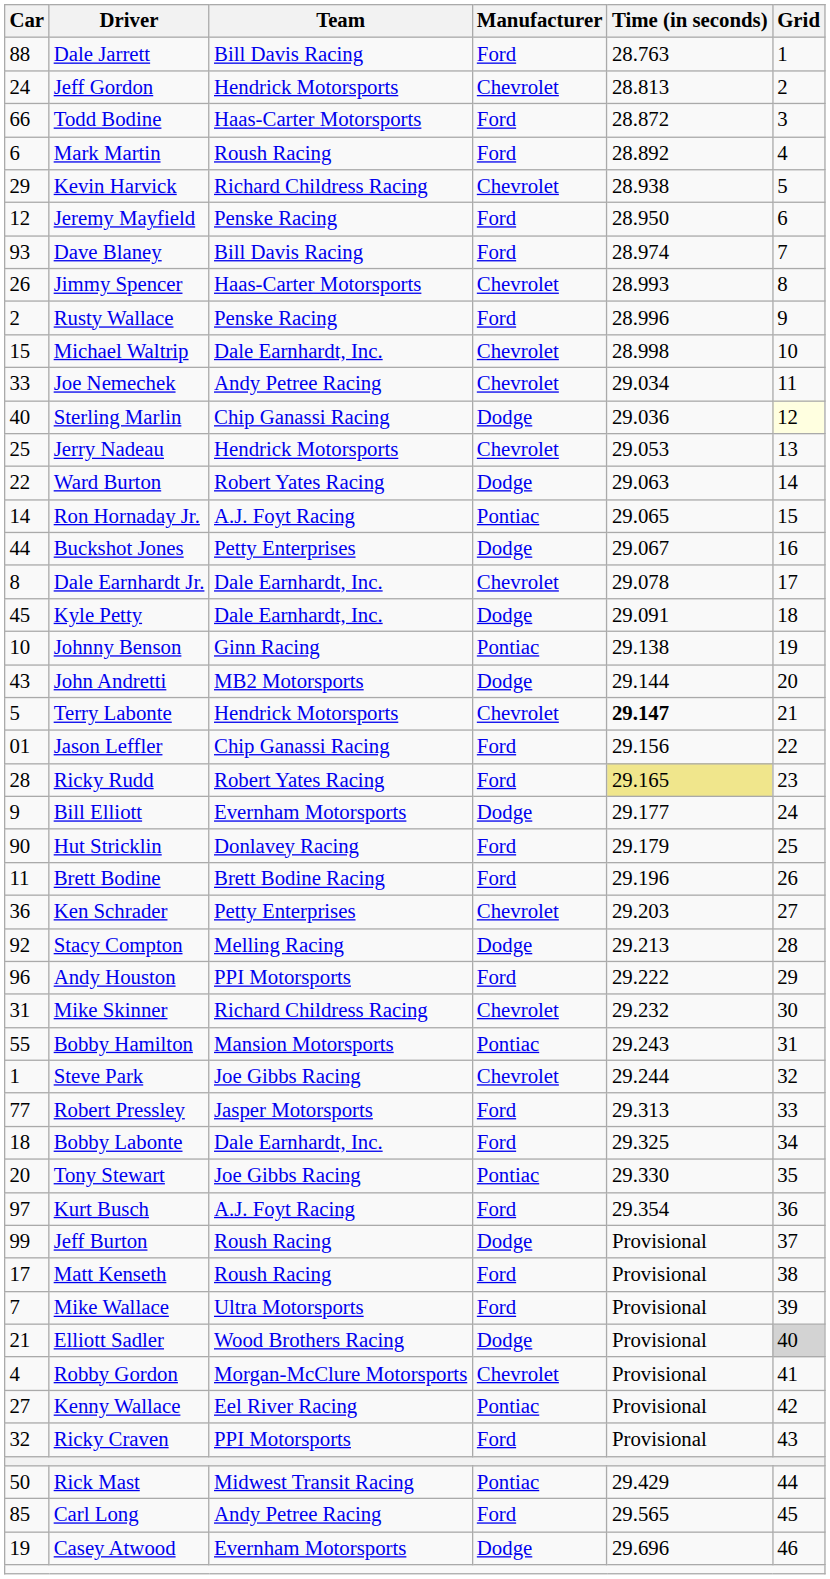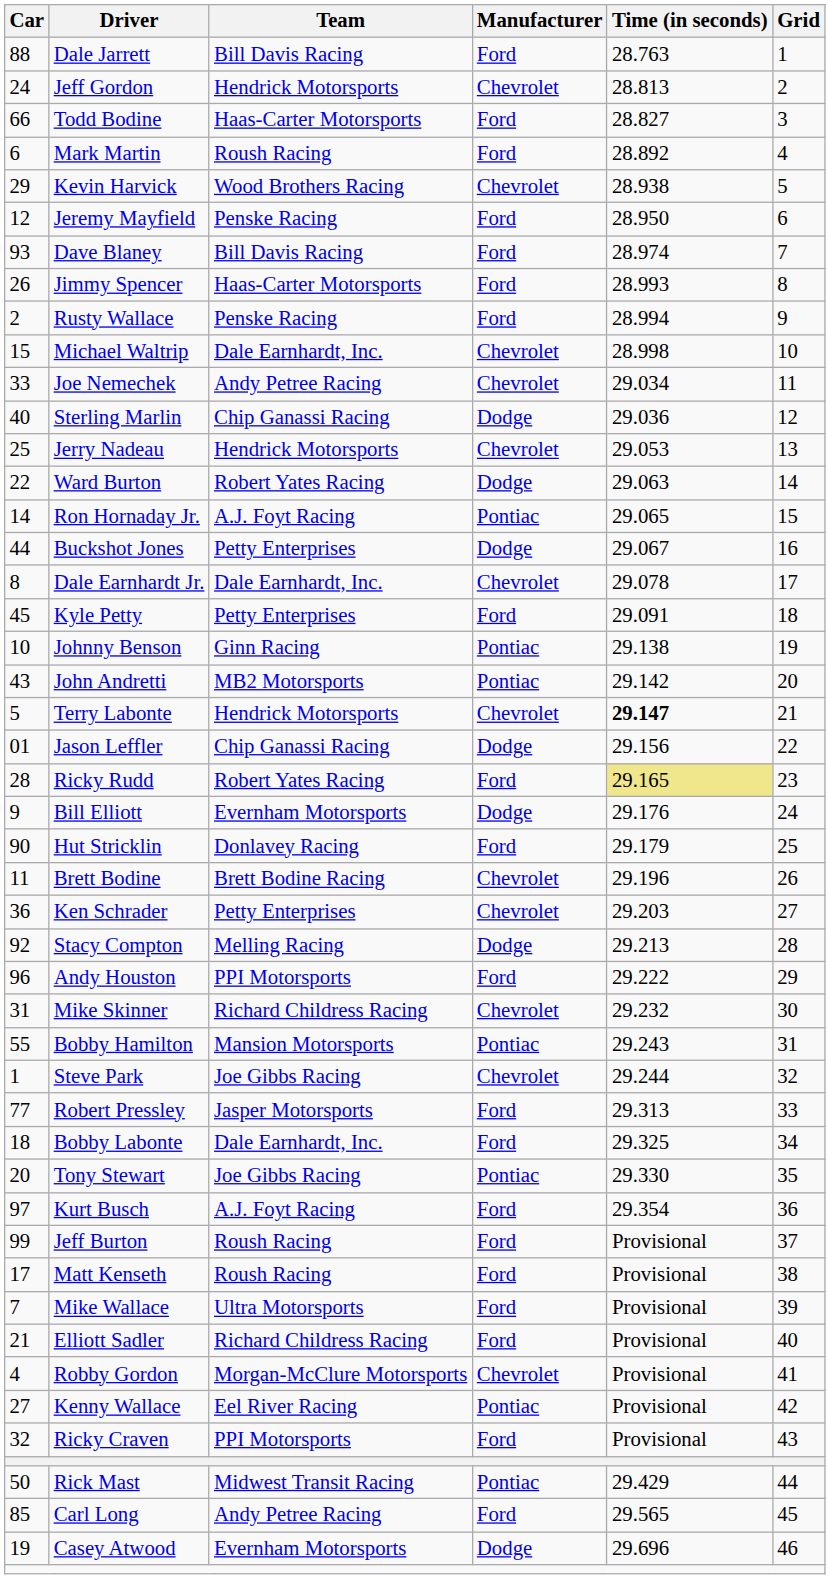 <table class="wikitable">
 <tr>
 <th>Car</th>
 <th>Driver</th>
 <th>Team</th>
 <th>Manufacturer</th>
 <th>Time (in seconds)</th>
 <th>Grid</th>
 </tr>
 <tr>
 <td>88</td>
 <td><a href='#'>Dale Jarrett</a></td>
 <td><a href='#'>Bill Davis Racing</a></td>
 <td><a href='#'>Ford</a></td>
 <td>28.763</td>
 <td>1</td>
 </tr>
 <tr>
 <td>24</td>
 <td><a href='#'>Jeff Gordon</a></td>
 <td><a href='#'>Hendrick Motorsports</a></td>
 <td><a href='#'>Chevrolet</a></td>
 <td>28.813</td>
 <td>2</td>
 </tr>
 <tr>
 <td>66</td>
 <td><a href='#'>Todd Bodine</a></td>
 <td><a href='#'>Haas-Carter Motorsports</a></td>
 <td><a href='#'>Ford</a></td>
-<td>28.872</td>
+<td>28.827</td>
 <td>3</td>
 </tr>
 <tr>
 <td>6</td>
 <td><a href='#'>Mark Martin</a></td>
 <td><a href='#'>Roush Racing</a></td>
 <td><a href='#'>Ford</a></td>
 <td>28.892</td>
 <td>4</td>
 </tr>
 <tr>
 <td>29</td>
 <td><a href='#'>Kevin Harvick</a></td>
-<td><a href='#'>Richard Childress Racing</a></td>
+<td><a href='#'>Wood Brothers Racing</a></td>
 <td><a href='#'>Chevrolet</a></td>
 <td>28.938</td>
 <td>5</td>
 </tr>
 <tr>
 <td>12</td>
 <td><a href='#'>Jeremy Mayfield</a></td>
 <td><a href='#'>Penske Racing</a></td>
 <td><a href='#'>Ford</a></td>
 <td>28.950</td>
 <td>6</td>
 </tr>
 <tr>
 <td>93</td>
 <td><a href='#'>Dave Blaney</a></td>
 <td><a href='#'>Bill Davis Racing</a></td>
 <td><a href='#'>Ford</a></td>
 <td>28.974</td>
 <td>7</td>
 </tr>
 <tr>
 <td>26</td>
 <td><a href='#'>Jimmy Spencer</a></td>
 <td><a href='#'>Haas-Carter Motorsports</a></td>
-<td><a href='#'>Chevrolet</a></td>
+<td><a href='#'>Ford</a></td>
 <td>28.993</td>
 <td>8</td>
 </tr>
 <tr>
 <td>2</td>
 <td><a href='#'>Rusty Wallace</a></td>
 <td><a href='#'>Penske Racing</a></td>
 <td><a href='#'>Ford</a></td>
-<td>28.996</td>
+<td>28.994</td>
 <td>9</td>
 </tr>
 <tr>
 <td>15</td>
 <td><a href='#'>Michael Waltrip</a></td>
 <td><a href='#'>Dale Earnhardt, Inc.</a></td>
 <td><a href='#'>Chevrolet</a></td>
 <td>28.998</td>
 <td>10</td>
 </tr>
 <tr>
 <td>33</td>
 <td><a href='#'>Joe Nemechek</a></td>
 <td><a href='#'>Andy Petree Racing</a></td>
 <td><a href='#'>Chevrolet</a></td>
 <td>29.034</td>
 <td>11</td>
 </tr>
 <tr>
 <td>40</td>
 <td><a href='#'>Sterling Marlin</a></td>
 <td><a href='#'>Chip Ganassi Racing</a></td>
 <td><a href='#'>Dodge</a></td>
 <td>29.036</td>
-<td style="background: lightyellow;">12</td>
+<td>12</td>
 </tr>
 <tr>
 <td>25</td>
 <td><a href='#'>Jerry Nadeau</a></td>
 <td><a href='#'>Hendrick Motorsports</a></td>
 <td><a href='#'>Chevrolet</a></td>
 <td>29.053</td>
 <td>13</td>
 </tr>
 <tr>
 <td>22</td>
 <td><a href='#'>Ward Burton</a></td>
 <td><a href='#'>Robert Yates Racing</a></td>
 <td><a href='#'>Dodge</a></td>
 <td>29.063</td>
 <td>14</td>
 </tr>
 <tr>
 <td>14</td>
 <td><a href='#'>Ron Hornaday Jr.</a></td>
 <td><a href='#'>A.J. Foyt Racing</a></td>
 <td><a href='#'>Pontiac</a></td>
 <td>29.065</td>
 <td>15</td>
 </tr>
 <tr>
 <td>44</td>
 <td><a href='#'>Buckshot Jones</a></td>
 <td><a href='#'>Petty Enterprises</a></td>
 <td><a href='#'>Dodge</a></td>
 <td>29.067</td>
 <td>16</td>
 </tr>
 <tr>
 <td>8</td>
 <td><a href='#'>Dale Earnhardt Jr.</a></td>
 <td><a href='#'>Dale Earnhardt, Inc.</a></td>
 <td><a href='#'>Chevrolet</a></td>
 <td>29.078</td>
 <td>17</td>
 </tr>
 <tr>
 <td>45</td>
 <td><a href='#'>Kyle Petty</a></td>
-<td><a href='#'>Dale Earnhardt, Inc.</a></td>
-<td><a href='#'>Dodge</a></td>
+<td><a href='#'>Petty Enterprises</a></td>
+<td><a href='#'>Ford</a></td>
 <td>29.091</td>
 <td>18</td>
 </tr>
 <tr>
 <td>10</td>
 <td><a href='#'>Johnny Benson</a></td>
 <td><a href='#'>Ginn Racing</a></td>
 <td><a href='#'>Pontiac</a></td>
 <td>29.138</td>
 <td>19</td>
 </tr>
 <tr>
 <td>43</td>
 <td><a href='#'>John Andretti</a></td>
 <td><a href='#'>MB2 Motorsports</a></td>
-<td><a href='#'>Dodge</a></td>
-<td>29.144</td>
+<td><a href='#'>Pontiac</a></td>
+<td>29.142</td>
 <td>20</td>
 </tr>
 <tr>
 <td>5</td>
 <td><a href='#'>Terry Labonte</a></td>
 <td><a href='#'>Hendrick Motorsports</a></td>
 <td><a href='#'>Chevrolet</a></td>
 <td><strong>29.147</strong></td>
 <td>21</td>
 </tr>
 <tr>
 <td>01</td>
 <td><a href='#'>Jason Leffler</a></td>
 <td><a href='#'>Chip Ganassi Racing</a></td>
-<td><a href='#'>Ford</a></td>
+<td><a href='#'>Dodge</a></td>
 <td>29.156</td>
 <td>22</td>
 </tr>
 <tr>
 <td>28</td>
 <td><a href='#'>Ricky Rudd</a></td>
 <td><a href='#'>Robert Yates Racing</a></td>
 <td><a href='#'>Ford</a></td>
 <td style="background: khaki;">29.165</td>
 <td>23</td>
 </tr>
 <tr>
 <td>9</td>
 <td><a href='#'>Bill Elliott</a></td>
 <td><a href='#'>Evernham Motorsports</a></td>
 <td><a href='#'>Dodge</a></td>
-<td>29.177</td>
+<td>29.176</td>
 <td>24</td>
 </tr>
 <tr>
 <td>90</td>
 <td><a href='#'>Hut Stricklin</a></td>
 <td><a href='#'>Donlavey Racing</a></td>
 <td><a href='#'>Ford</a></td>
 <td>29.179</td>
 <td>25</td>
 </tr>
 <tr>
 <td>11</td>
 <td><a href='#'>Brett Bodine</a></td>
 <td><a href='#'>Brett Bodine Racing</a></td>
-<td><a href='#'>Ford</a></td>
+<td><a href='#'>Chevrolet</a></td>
 <td>29.196</td>
 <td>26</td>
 </tr>
 <tr>
 <td>36</td>
 <td><a href='#'>Ken Schrader</a></td>
 <td><a href='#'>Petty Enterprises</a></td>
 <td><a href='#'>Chevrolet</a></td>
 <td>29.203</td>
 <td>27</td>
 </tr>
 <tr>
 <td>92</td>
 <td><a href='#'>Stacy Compton</a></td>
 <td><a href='#'>Melling Racing</a></td>
 <td><a href='#'>Dodge</a></td>
 <td>29.213</td>
 <td>28</td>
 </tr>
 <tr>
 <td>96</td>
 <td><a href='#'>Andy Houston</a></td>
 <td><a href='#'>PPI Motorsports</a></td>
 <td><a href='#'>Ford</a></td>
 <td>29.222</td>
 <td>29</td>
 </tr>
 <tr>
 <td>31</td>
 <td><a href='#'>Mike Skinner</a></td>
 <td><a href='#'>Richard Childress Racing</a></td>
 <td><a href='#'>Chevrolet</a></td>
 <td>29.232</td>
 <td>30</td>
 </tr>
 <tr>
 <td>55</td>
 <td><a href='#'>Bobby Hamilton</a></td>
 <td><a href='#'>Mansion Motorsports</a></td>
 <td><a href='#'>Pontiac</a></td>
 <td>29.243</td>
 <td>31</td>
 </tr>
 <tr>
 <td>1</td>
 <td><a href='#'>Steve Park</a></td>
 <td><a href='#'>Joe Gibbs Racing</a></td>
 <td><a href='#'>Chevrolet</a></td>
 <td>29.244</td>
 <td>32</td>
 </tr>
 <tr>
 <td>77</td>
 <td><a href='#'>Robert Pressley</a></td>
 <td><a href='#'>Jasper Motorsports</a></td>
 <td><a href='#'>Ford</a></td>
 <td>29.313</td>
 <td>33</td>
 </tr>
 <tr>
 <td>18</td>
 <td><a href='#'>Bobby Labonte</a></td>
 <td><a href='#'>Dale Earnhardt, Inc.</a></td>
 <td><a href='#'>Ford</a></td>
 <td>29.325</td>
 <td>34</td>
 </tr>
 <tr>
 <td>20</td>
 <td><a href='#'>Tony Stewart</a></td>
 <td><a href='#'>Joe Gibbs Racing</a></td>
 <td><a href='#'>Pontiac</a></td>
 <td>29.330</td>
 <td>35</td>
 </tr>
 <tr>
 <td>97</td>
 <td><a href='#'>Kurt Busch</a></td>
 <td><a href='#'>A.J. Foyt Racing</a></td>
 <td><a href='#'>Ford</a></td>
 <td>29.354</td>
 <td>36</td>
 </tr>
 <tr>
 <td>99</td>
 <td><a href='#'>Jeff Burton</a></td>
 <td><a href='#'>Roush Racing</a></td>
-<td><a href='#'>Dodge</a></td>
+<td><a href='#'>Ford</a></td>
 <td>Provisional</td>
 <td>37</td>
 </tr>
 <tr>
 <td>17</td>
 <td><a href='#'>Matt Kenseth</a></td>
 <td><a href='#'>Roush Racing</a></td>
 <td><a href='#'>Ford</a></td>
 <td>Provisional</td>
 <td>38</td>
 </tr>
 <tr>
 <td>7</td>
 <td><a href='#'>Mike Wallace</a></td>
 <td><a href='#'>Ultra Motorsports</a></td>
 <td><a href='#'>Ford</a></td>
 <td>Provisional</td>
 <td>39</td>
 </tr>
 <tr>
 <td>21</td>
 <td><a href='#'>Elliott Sadler</a></td>
-<td><a href='#'>Wood Brothers Racing</a></td>
-<td><a href='#'>Dodge</a></td>
+<td><a href='#'>Richard Childress Racing</a></td>
+<td><a href='#'>Ford</a></td>
 <td>Provisional</td>
-<td style="background: lightgrey;">40</td>
+<td>40</td>
 </tr>
 <tr>
 <td>4</td>
 <td><a href='#'>Robby Gordon</a></td>
 <td><a href='#'>Morgan-McClure Motorsports</a></td>
 <td><a href='#'>Chevrolet</a></td>
 <td>Provisional</td>
 <td>41</td>
 </tr>
 <tr>
 <td>27</td>
 <td><a href='#'>Kenny Wallace</a></td>
 <td><a href='#'>Eel River Racing</a></td>
 <td><a href='#'>Pontiac</a></td>
 <td>Provisional</td>
 <td>42</td>
 </tr>
 <tr>
 <td>32</td>
 <td><a href='#'>Ricky Craven</a></td>
 <td><a href='#'>PPI Motorsports</a></td>
 <td><a href='#'>Ford</a></td>
 <td>Provisional</td>
 <td>43</td>
 </tr>
 <tr>
 <th colspan="10"></th>
 </tr>
 <tr>
 <td>50</td>
 <td><a href='#'>Rick Mast</a></td>
 <td><a href='#'>Midwest Transit Racing</a></td>
 <td><a href='#'>Pontiac</a></td>
 <td>29.429</td>
 <td>44</td>
 </tr>
 <tr>
 <td>85</td>
 <td><a href='#'>Carl Long</a></td>
 <td><a href='#'>Andy Petree Racing</a></td>
 <td><a href='#'>Ford</a></td>
 <td>29.565</td>
 <td>45</td>
 </tr>
 <tr>
 <td>19</td>
 <td><a href='#'>Casey Atwood</a></td>
 <td><a href='#'>Evernham Motorsports</a></td>
 <td><a href='#'>Dodge</a></td>
 <td>29.696</td>
 <td>46</td>
 </tr>
 <tr>
 <td colspan="8"></td>
 </tr>
 </table>
